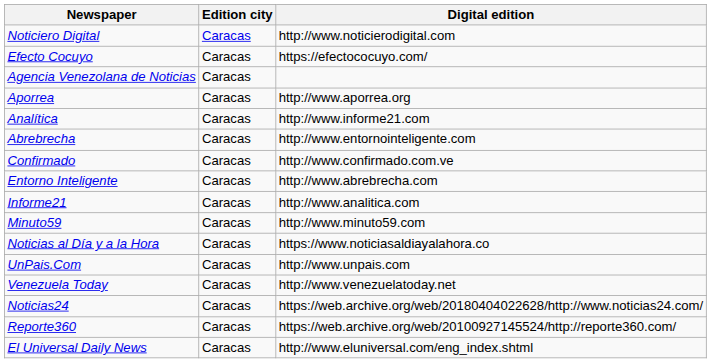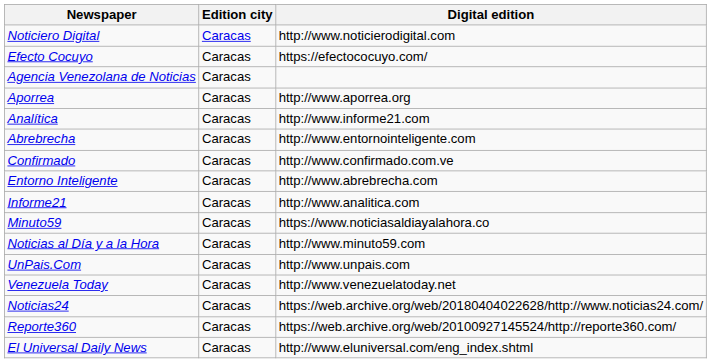 <table class="wikitable sortable">
 <tr align="center">
 <th>Newspaper</th>
 <th>Edition city</th>
 <th>Digital edition</th>
 </tr>
 <tr>
 <td><em><a href='#'>Noticiero Digital</a></em></td>
 <td><a href='#'>Caracas</a></td>
 <td>http://www.noticierodigital.com</td>
 </tr>
 <tr>
 <td><em><a href='#'>Efecto Cocuyo</a></em></td>
 <td>Caracas</td>
 <td>https://efectococuyo.com/</td>
 </tr>
 <tr>
 <td><em><a href='#'>Agencia Venezolana de Noticias</a></em></td>
 <td>Caracas</td>
 <td></td>
 </tr>
 <tr>
 <td><em><a href='#'>Aporrea</a></em></td>
 <td>Caracas</td>
 <td>http://www.aporrea.org</td>
 </tr>
 <tr>
 <td><em><a href='#'>Analítica</a></em></td>
 <td>Caracas</td>
 <td>http://www.informe21.com</td>
 </tr>
 <tr>
 <td><em><a href='#'>Abrebrecha</a></em></td>
 <td>Caracas</td>
 <td>http://www.entornointeligente.com</td>
 </tr>
 <tr>
 <td><em><a href='#'>Confirmado</a></em></td>
 <td>Caracas</td>
 <td>http://www.confirmado.com.ve</td>
 </tr>
 <tr>
 <td><em><a href='#'>Entorno Inteligente</a></em></td>
 <td>Caracas</td>
 <td>http://www.abrebrecha.com</td>
 </tr>
 <tr>
 <td><em><a href='#'>Informe21</a></em></td>
 <td>Caracas</td>
 <td>http://www.analitica.com</td>
 </tr>
 <tr>
 <td><em><a href='#'>Minuto59</a></em></td>
 <td>Caracas</td>
-<td>http://www.minuto59.com</td>
+<td>https://www.noticiasaldiayalahora.co</td>
 </tr>
 <tr>
 <td><em><a href='#'>Noticias al Día y a la Hora</a></em></td>
 <td>Caracas</td>
-<td>https://www.noticiasaldiayalahora.co</td>
+<td>http://www.minuto59.com</td>
 </tr>
 <tr>
 <td><em><a href='#'>UnPais.Com</a></em></td>
 <td>Caracas</td>
 <td>http://www.unpais.com</td>
 </tr>
 <tr>
 <td><em><a href='#'>Venezuela Today</a></em></td>
 <td>Caracas</td>
 <td>http://www.venezuelatoday.net</td>
 </tr>
 <tr>
 <td><em><a href='#'>Noticias24</a></em></td>
 <td>Caracas</td>
 <td>https://web.archive.org/web/20180404022628/http://www.noticias24.com/</td>
 </tr>
 <tr>
 <td><em><a href='#'>Reporte360</a></em></td>
 <td>Caracas</td>
 <td>https://web.archive.org/web/20100927145524/http://reporte360.com/</td>
 </tr>
 <tr>
 <td><em><a href='#'>El Universal Daily News</a></em></td>
 <td>Caracas</td>
 <td>http://www.eluniversal.com/eng_index.shtml</td>
 </tr>
 </table>
